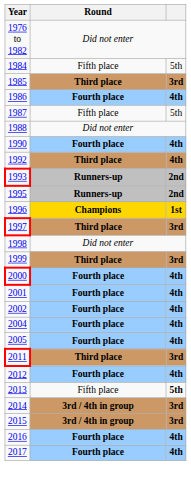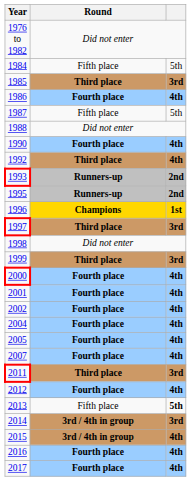 <table class="wikitable" style="text-align: center; font-size:90%">
 <tr>
 <th>Year</th>
 <th style="width:200px">Round</th>
 <th></th>
 </tr>
 <tr>
 <td><a href='#'>1976</a><br>to<br><a href='#'>1982</a></td>
 <td colspan="2"><em>Did not enter</em></td>
 </tr>
 <tr>
 <td><a href='#'>1984</a></td>
 <td>Fifth place</td>
 <td>5th</td>
 </tr>
 <tr>
 <td><a href='#'>1985</a></td>
 <td bgcolor="cc9966"><strong>Third place</strong></td>
 <td bgcolor="cc9966"><strong>3rd</strong></td>
 </tr>
 <tr>
 <td><a href='#'>1986</a></td>
 <td bgcolor="9acdff"><strong>Fourth place</strong></td>
 <td bgcolor="9acdff"><strong>4th</strong></td>
 </tr>
 <tr>
 <td><a href='#'>1987</a></td>
 <td>Fifth place</td>
 <td>5th</td>
 </tr>
 <tr>
 <td><a href='#'>1988</a></td>
 <td colspan="2"><em>Did not enter</em></td>
 </tr>
 <tr>
 <td><a href='#'>1990</a></td>
 <td bgcolor="9acdff"><strong>Fourth place</strong></td>
 <td bgcolor="9acdff"><strong>4th</strong></td>
 </tr>
 <tr>
 <td><a href='#'>1992</a></td>
 <td bgcolor="cc9966"><strong>Third place</strong></td>
 <td bgcolor="cc9966"><strong>4th</strong></td>
 </tr>
 <tr>
 <td style="border: 3px solid red"><a href='#'>1993</a></td>
 <td bgcolor=Silver><strong>Runners-up</strong></td>
 <td bgcolor=Silver><strong>2nd</strong></td>
 </tr>
 <tr>
 <td><a href='#'>1995</a></td>
 <td bgcolor=Silver><strong>Runners-up</strong></td>
 <td bgcolor=Silver><strong>2nd</strong></td>
 </tr>
 <tr>
 <td><a href='#'>1996</a></td>
 <td bgcolor=Gold><strong>Champions</strong></td>
 <td bgcolor=Gold><strong>1st</strong></td>
 </tr>
 <tr>
 <td style="border: 3px solid red"><a href='#'>1997</a></td>
 <td bgcolor="cc9966"><strong>Third place</strong></td>
 <td bgcolor="cc9966"><strong>3rd</strong></td>
 </tr>
 <tr>
 <td><a href='#'>1998</a></td>
 <td colspan="2"><em>Did not enter</em></td>
 </tr>
 <tr>
 <td><a href='#'>1999</a></td>
 <td bgcolor="cc9966"><strong>Third place</strong></td>
 <td bgcolor="cc9966"><strong>3rd</strong></td>
 </tr>
 <tr>
 <td style="border: 3px solid red"><a href='#'>2000</a></td>
 <td bgcolor="9acdff"><strong>Fourth place</strong></td>
 <td bgcolor="9acdff"><strong>4th</strong></td>
 </tr>
 <tr>
 <td><a href='#'>2001</a></td>
 <td bgcolor="9acdff"><strong>Fourth place</strong></td>
 <td bgcolor="9acdff"><strong>4th</strong></td>
 </tr>
 <tr>
 <td><a href='#'>2002</a></td>
 <td bgcolor="9acdff"><strong>Fourth place</strong></td>
 <td bgcolor="9acdff"><strong>4th</strong></td>
 </tr>
 <tr>
 <td><a href='#'>2004</a></td>
 <td bgcolor="9acdff"><strong>Fourth place</strong></td>
 <td bgcolor="9acdff"><strong>4th</strong></td>
 </tr>
 <tr>
 <td><a href='#'>2005</a></td>
 <td bgcolor="9acdff"><strong>Fourth place</strong></td>
 <td bgcolor="9acdff"><strong>4th</strong></td>
 </tr>
 <tr>
+<td><a href='#'>2007</a></td>
+<td bgcolor="9acdff"><strong>Fourth place</strong></td>
+<td bgcolor="9acdff"><strong>4th</strong></td>
+</tr>
+<tr>
 <td style="border: 3px solid red"><a href='#'>2011</a></td>
 <td bgcolor="cc9966"><strong>Third place</strong></td>
 <td bgcolor="cc9966"><strong>3rd</strong></td>
 </tr>
 <tr>
 <td><a href='#'>2012</a></td>
 <td bgcolor="9acdff"><strong>Fourth place</strong></td>
 <td bgcolor="9acdff"><strong>4th</strong></td>
 </tr>
 <tr>
 <td><a href='#'>2013</a></td>
 <td>Fifth place</td>
 <td><strong>5th</strong></td>
 </tr>
 <tr>
 <td><a href='#'>2014</a></td>
 <td bgcolor="cc9966"><strong>3rd / 4th in group</strong></td>
 <td bgcolor="cc9966"><strong>3rd</strong></td>
 </tr>
 <tr>
 <td><a href='#'>2015</a></td>
 <td bgcolor="cc9966"><strong>3rd / 4th in group</strong></td>
-<td bgcolor="cc9966"><strong>3rd</strong></td>
+<td bgcolor="cc9966"><strong>4th</strong></td>
 </tr>
 <tr>
 <td><a href='#'>2016</a></td>
 <td bgcolor="9acdff"><strong>Fourth place</strong></td>
 <td bgcolor="9acdff"><strong>4th</strong></td>
 </tr>
 <tr>
 <td><a href='#'>2017</a></td>
 <td bgcolor="9acdff"><strong>Fourth place</strong></td>
 <td bgcolor="9acdff"><strong>4th</strong></td>
 </tr>
 </table>
